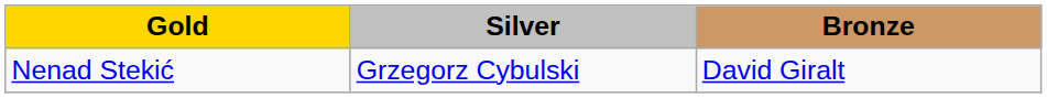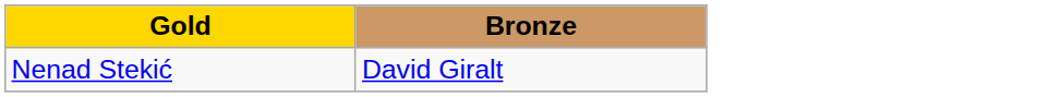 <table class="wikitable" style="text-align:left">
 <tr align="center">
 <td width=200 bgcolor=gold><strong>Gold</strong></td>
-<td width=200 bgcolor=silver><strong>Silver</strong></td>
 <td width=200 bgcolor=CC9966><strong>Bronze</strong></td>
 </tr>
 <tr>
 <td><a href='#'>Nenad Stekić</a><br><em></em></td>
-<td><a href='#'>Grzegorz Cybulski</a><br><em></em></td>
 <td><a href='#'>David Giralt</a><br><em></em></td>
 </tr>
 </table>
